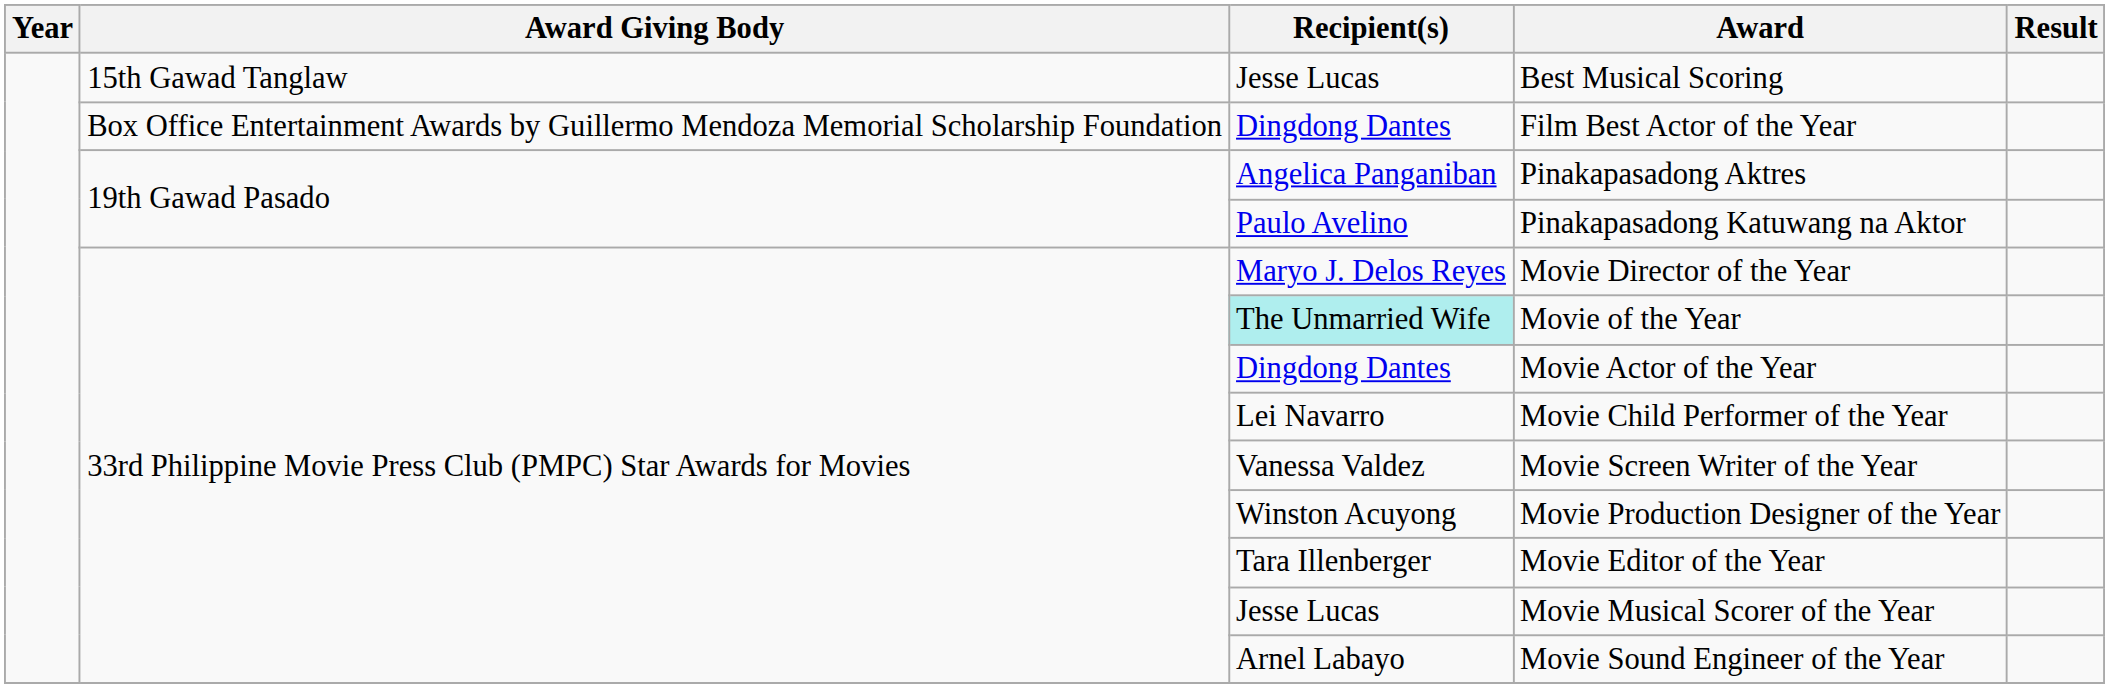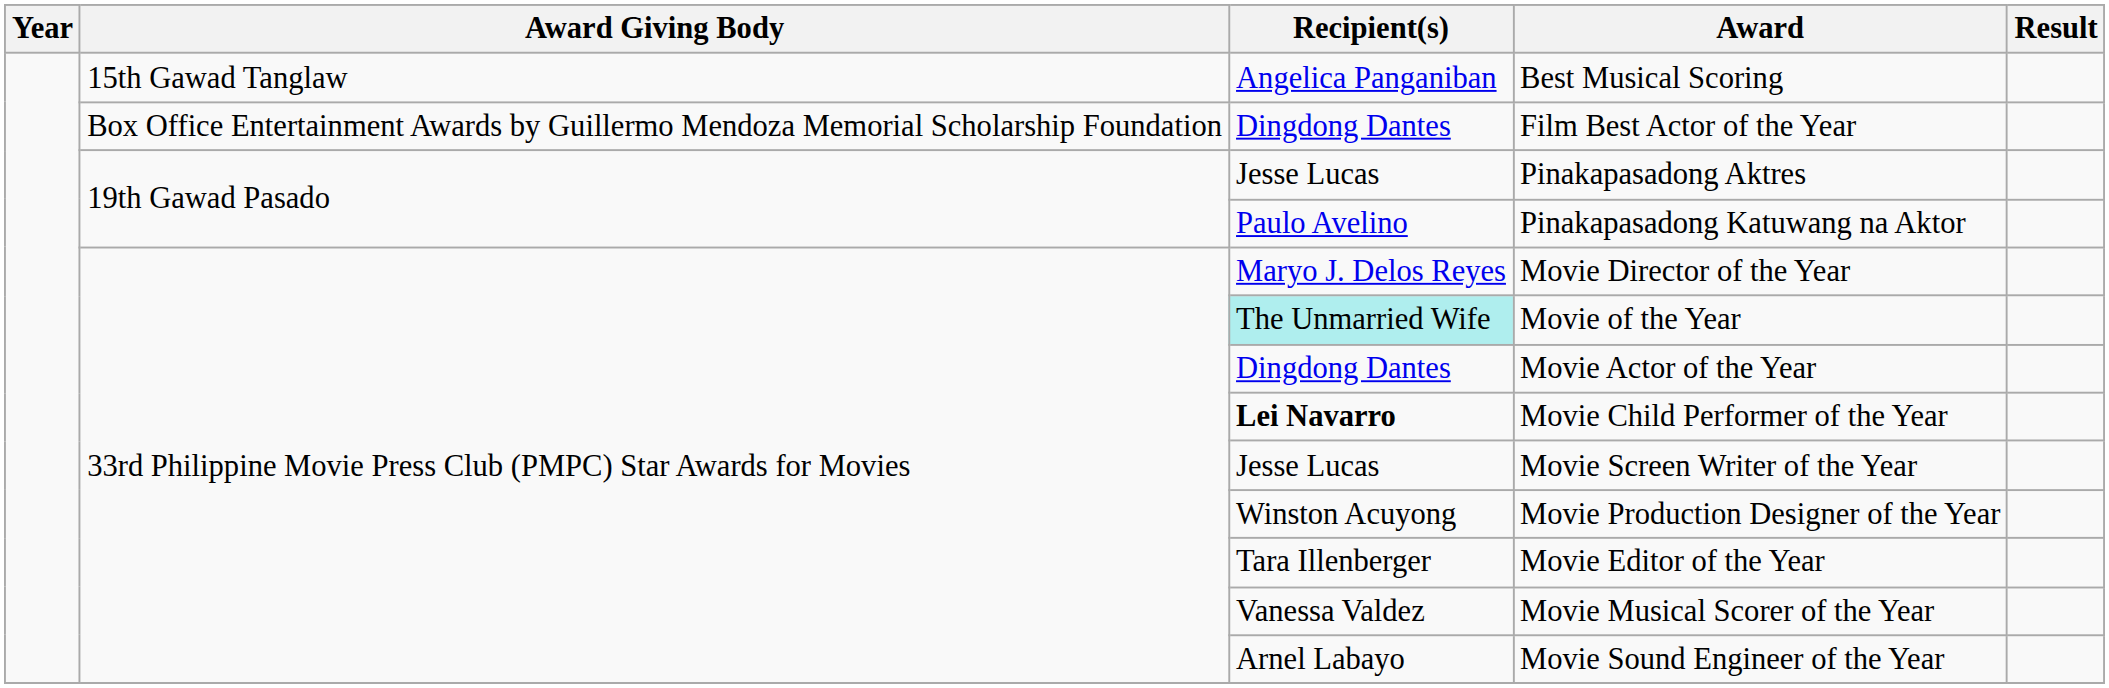 <table class="wikitable">
 <tr>
 <th scope="col">Year</th>
 <th scope="col">Award Giving Body</th>
 <th scope="col">Recipient(s)</th>
 <th scope="col">Award</th>
 <th scope="col">Result</th>
 </tr>
 <tr>
 <td rowspan="13"></td>
 <td>15th Gawad Tanglaw</td>
-<td>Jesse Lucas</td>
+<td><a href='#'>Angelica Panganiban</a></td>
 <td>Best Musical Scoring</td>
 <td></td>
 </tr>
 <tr>
 <td>Box Office Entertainment Awards by Guillermo Mendoza Memorial Scholarship Foundation</td>
 <td><a href='#'>Dingdong Dantes</a></td>
 <td>Film Best Actor of the Year</td>
 <td></td>
 </tr>
 <tr>
 <td rowspan="2">19th Gawad Pasado</td>
-<td><a href='#'>Angelica Panganiban</a></td>
+<td>Jesse Lucas</td>
 <td>Pinakapasadong Aktres</td>
 <td></td>
 </tr>
 <tr>
 <td><a href='#'>Paulo Avelino</a></td>
 <td>Pinakapasadong Katuwang na Aktor</td>
 <td></td>
 </tr>
 <tr>
 <td rowspan="9">33rd Philippine Movie Press Club (PMPC) Star Awards for Movies</td>
 <td><a href='#'>Maryo J. Delos Reyes</a></td>
 <td>Movie Director of the Year</td>
 <td></td>
 </tr>
 <tr>
 <td style="background: paleturquoise;">The Unmarried Wife</td>
 <td>Movie of the Year</td>
 <td></td>
 </tr>
 <tr>
 <td><a href='#'>Dingdong Dantes</a></td>
 <td>Movie Actor of the Year</td>
 <td></td>
 </tr>
 <tr>
-<td>Lei Navarro</td>
+<td><strong>Lei Navarro</strong></td>
 <td>Movie Child Performer of the Year</td>
 <td></td>
 </tr>
 <tr>
-<td>Vanessa Valdez</td>
+<td>Jesse Lucas</td>
 <td>Movie Screen Writer of the Year</td>
 <td></td>
 </tr>
 <tr>
 <td>Winston Acuyong</td>
 <td>Movie Production Designer of the Year</td>
 <td></td>
 </tr>
 <tr>
 <td>Tara Illenberger</td>
 <td>Movie Editor of the Year</td>
 <td></td>
 </tr>
 <tr>
-<td>Jesse Lucas</td>
+<td>Vanessa Valdez</td>
 <td>Movie Musical Scorer of the Year</td>
 <td></td>
 </tr>
 <tr>
 <td>Arnel Labayo</td>
 <td>Movie Sound Engineer of the Year</td>
 <td></td>
 </tr>
 <tr>
 </tr>
 </table>
